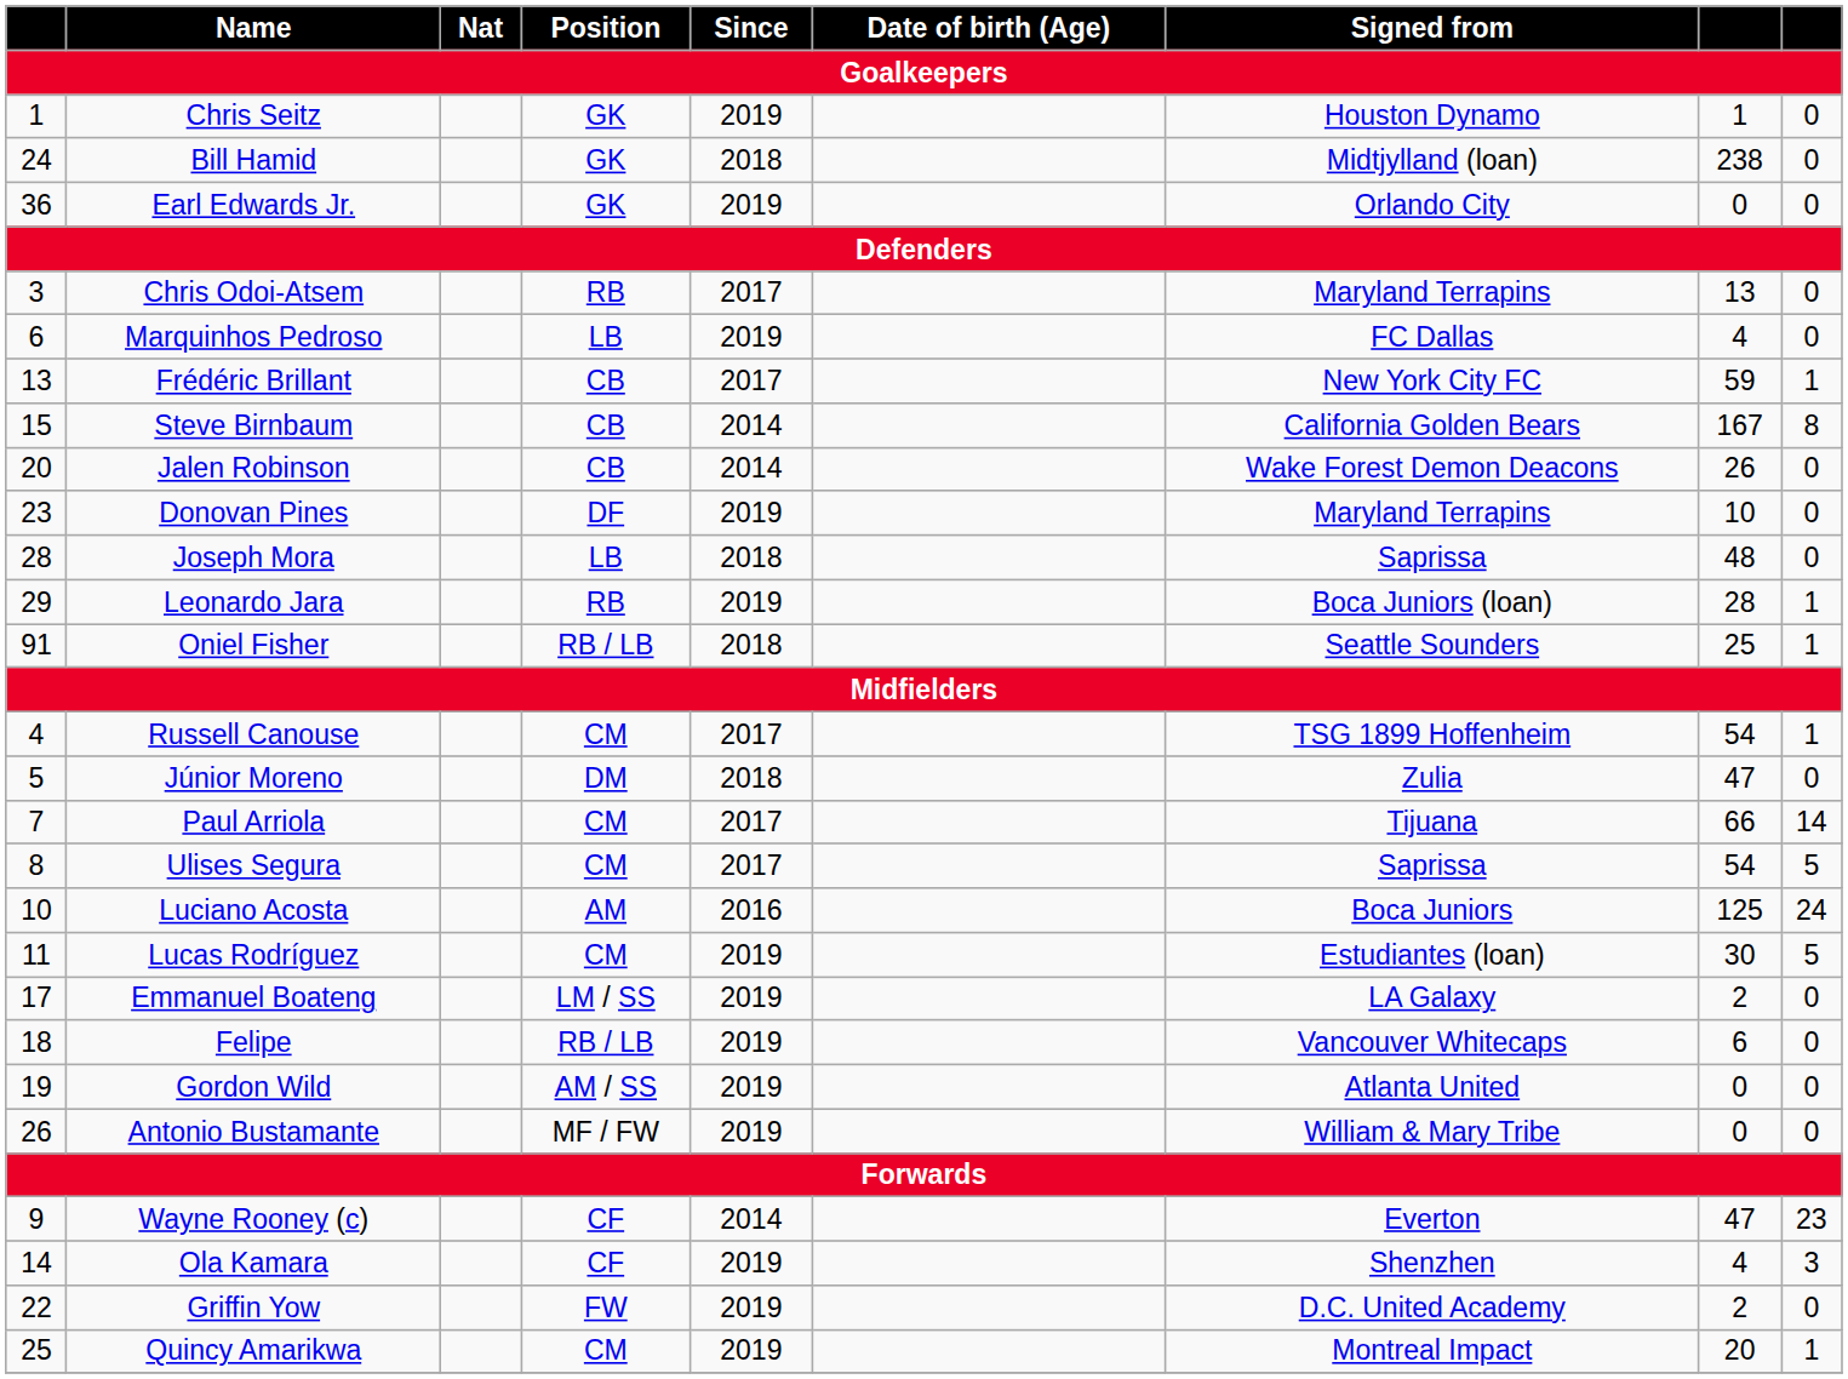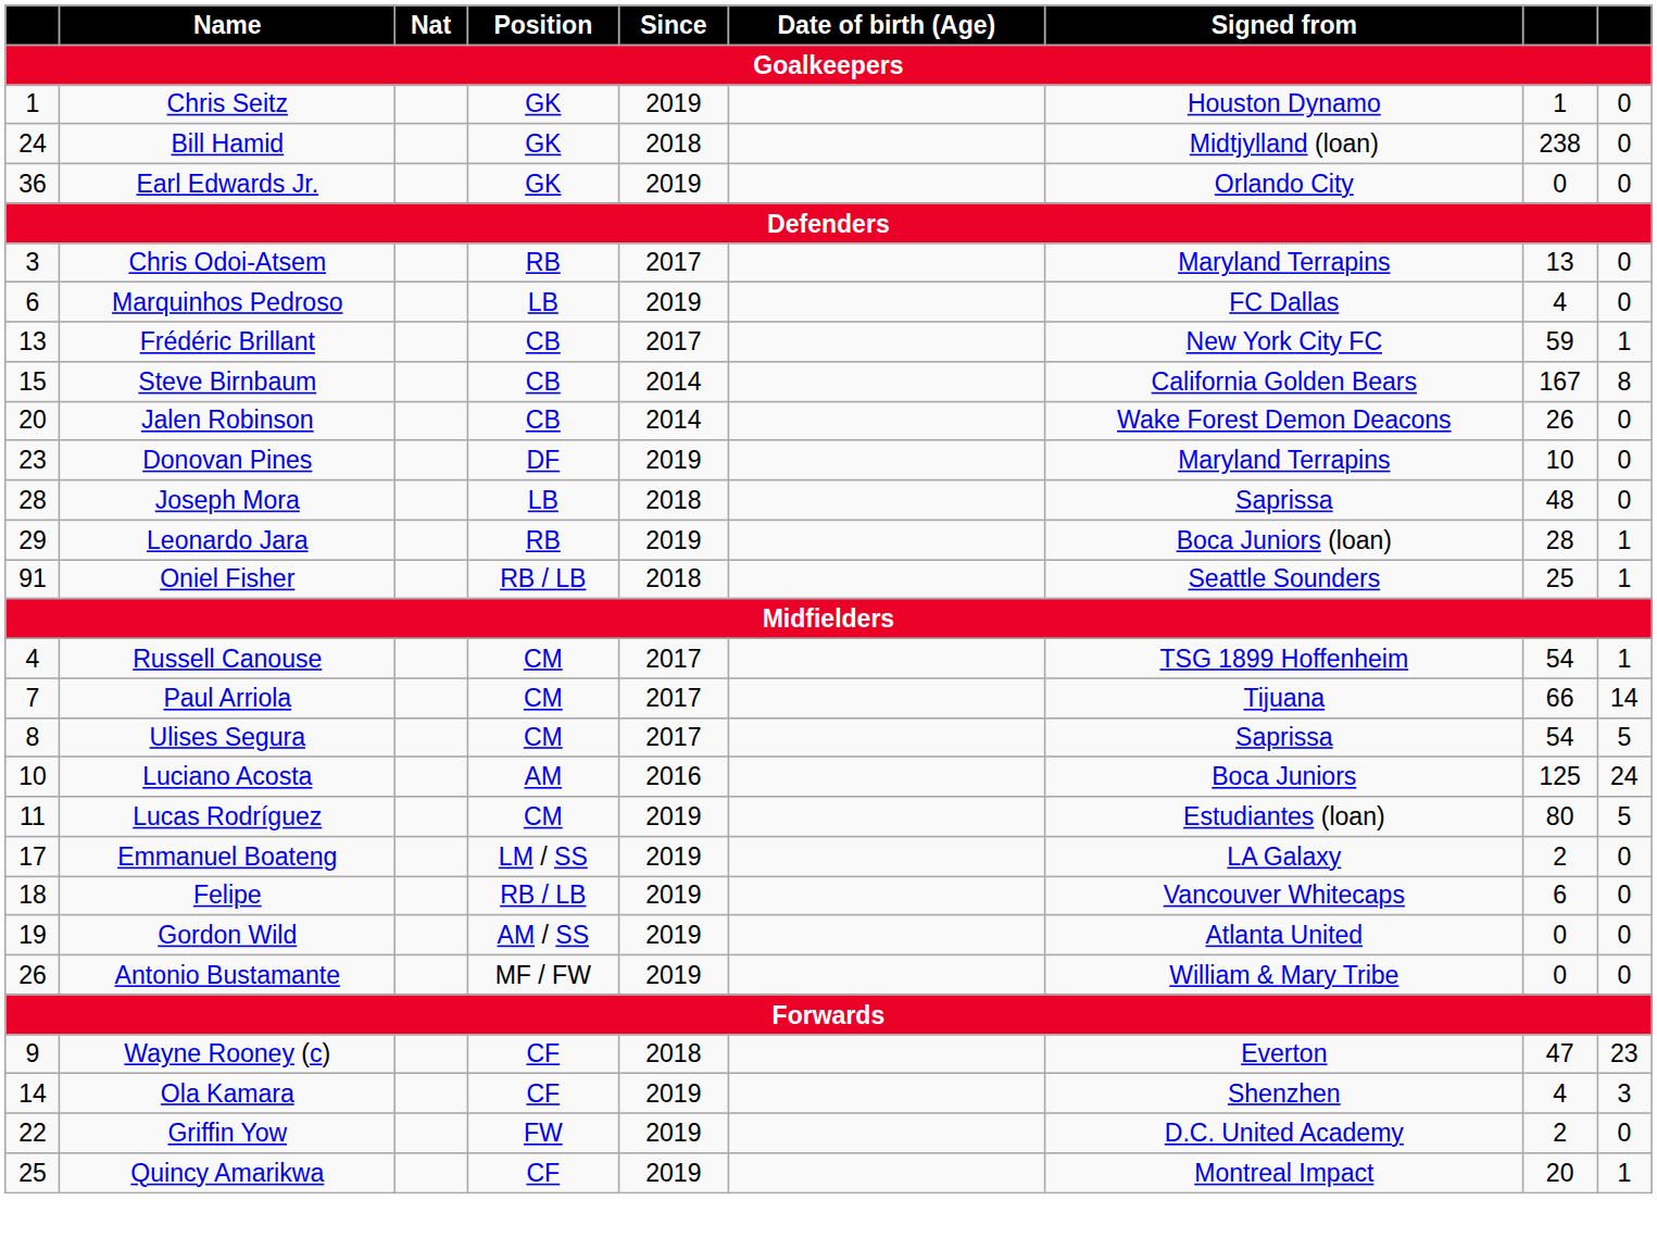 <table class="wikitable" style="text-align:center; font-size:90%; width:75%;">
 <tr>
 <th style="background:#000000; color:white; text-align:center;"></th>
 <th style="background:#000000; color:white; text-align:center;">Name</th>
 <th style="background:#000000; color:white; text-align:center;">Nat</th>
 <th style="background:#000000; color:white; text-align:center;">Position</th>
 <th style="background:#000000; color:white; text-align:center;">Since</th>
 <th style="background:#000000; color:white; text-align:center;">Date of birth (Age)</th>
 <th style="background:#000000; color:white; text-align:center;">Signed from</th>
 <th style="background:#000000; color:white; text-align:center;"></th>
 <th style="background:#000000; color:white; text-align:center;"></th>
 </tr>
 <tr>
 <th colspan="9" style="background:#EB0027; color:white; text-align:center;">Goalkeepers</th>
 </tr>
 <tr>
 <td>1</td>
 <td><a href='#'>Chris Seitz</a></td>
 <td></td>
 <td><a href='#'>GK</a></td>
 <td>2019</td>
 <td></td>
 <td> <a href='#'>Houston Dynamo</a></td>
 <td>1</td>
 <td>0</td>
 </tr>
 <tr>
 <td>24</td>
 <td><a href='#'>Bill Hamid</a></td>
 <td></td>
 <td><a href='#'>GK</a></td>
 <td>2018</td>
 <td></td>
 <td> <a href='#'>Midtjylland</a> (loan)</td>
 <td>238</td>
 <td>0</td>
 </tr>
 <tr>
 <td>36</td>
 <td><a href='#'>Earl Edwards Jr.</a></td>
 <td></td>
 <td><a href='#'>GK</a></td>
 <td>2019</td>
 <td></td>
 <td> <a href='#'>Orlando City</a></td>
 <td>0</td>
 <td>0</td>
 </tr>
 <tr>
 <th colspan="9" style="background:#EB0027; color:white; text-align:center;">Defenders</th>
 </tr>
 <tr>
 <td>3</td>
 <td><a href='#'>Chris Odoi-Atsem</a></td>
 <td></td>
 <td><a href='#'>RB</a></td>
 <td>2017</td>
 <td></td>
 <td> <a href='#'>Maryland Terrapins</a></td>
 <td>13</td>
 <td>0</td>
 </tr>
 <tr>
 <td>6</td>
 <td><a href='#'>Marquinhos Pedroso</a></td>
 <td></td>
 <td><a href='#'>LB</a></td>
 <td>2019</td>
 <td></td>
 <td> <a href='#'>FC Dallas</a></td>
 <td>4</td>
 <td>0</td>
 </tr>
 <tr>
 <td>13</td>
 <td><a href='#'>Frédéric Brillant</a></td>
 <td></td>
 <td><a href='#'>CB</a></td>
 <td>2017</td>
 <td></td>
 <td> <a href='#'>New York City FC</a></td>
 <td>59</td>
 <td>1</td>
 </tr>
 <tr>
 <td>15</td>
 <td><a href='#'>Steve Birnbaum</a></td>
 <td></td>
 <td><a href='#'>CB</a></td>
 <td>2014</td>
 <td></td>
 <td> <a href='#'>California Golden Bears</a></td>
 <td>167</td>
 <td>8</td>
 </tr>
 <tr>
 <td>20</td>
 <td><a href='#'>Jalen Robinson</a></td>
 <td></td>
 <td><a href='#'>CB</a></td>
 <td>2014</td>
 <td></td>
 <td> <a href='#'>Wake Forest Demon Deacons</a></td>
 <td>26</td>
 <td>0</td>
 </tr>
 <tr>
 <td>23</td>
 <td><a href='#'>Donovan Pines</a></td>
 <td></td>
 <td><a href='#'>DF</a></td>
 <td>2019</td>
 <td></td>
 <td> <a href='#'>Maryland Terrapins</a></td>
 <td>10</td>
 <td>0</td>
 </tr>
 <tr>
 <td>28</td>
 <td><a href='#'>Joseph Mora</a></td>
 <td></td>
 <td><a href='#'>LB</a></td>
 <td>2018</td>
 <td></td>
 <td> <a href='#'>Saprissa</a></td>
 <td>48</td>
 <td>0</td>
 </tr>
 <tr>
 <td>29</td>
 <td><a href='#'>Leonardo Jara</a></td>
 <td></td>
 <td><a href='#'>RB</a></td>
 <td>2019</td>
 <td></td>
 <td> <a href='#'>Boca Juniors</a> (loan)</td>
 <td>28</td>
 <td>1</td>
 </tr>
 <tr>
 <td>91</td>
 <td><a href='#'>Oniel Fisher</a></td>
 <td></td>
 <td><a href='#'>RB / LB</a></td>
 <td>2018</td>
 <td></td>
 <td> <a href='#'>Seattle Sounders</a></td>
 <td>25</td>
 <td>1</td>
 </tr>
 <tr>
 <th colspan="9" style="background:#EB0027; color:white; text-align:center;">Midfielders</th>
 </tr>
 <tr>
 <td>4</td>
 <td><a href='#'>Russell Canouse</a></td>
 <td></td>
 <td><a href='#'>CM</a></td>
 <td>2017</td>
 <td></td>
 <td> <a href='#'>TSG 1899 Hoffenheim</a></td>
 <td>54</td>
 <td>1</td>
 </tr>
 <tr>
-<td>5</td>
-<td><a href='#'>Júnior Moreno</a></td>
-<td></td>
-<td><a href='#'>DM</a></td>
-<td>2018</td>
-<td></td>
-<td> <a href='#'>Zulia</a></td>
-<td>47</td>
-<td>0</td>
-</tr>
-<tr>
 <td>7</td>
 <td><a href='#'>Paul Arriola</a></td>
 <td></td>
 <td><a href='#'>CM</a></td>
 <td>2017</td>
 <td></td>
 <td> <a href='#'>Tijuana</a></td>
 <td>66</td>
 <td>14</td>
 </tr>
 <tr>
 <td>8</td>
 <td><a href='#'>Ulises Segura</a></td>
 <td></td>
 <td><a href='#'>CM</a></td>
 <td>2017</td>
 <td></td>
 <td> <a href='#'>Saprissa</a></td>
 <td>54</td>
 <td>5</td>
 </tr>
 <tr>
 <td>10</td>
 <td><a href='#'>Luciano Acosta</a></td>
 <td></td>
 <td><a href='#'>AM</a></td>
 <td>2016</td>
 <td></td>
 <td> <a href='#'>Boca Juniors</a></td>
 <td>125</td>
 <td>24</td>
 </tr>
 <tr>
 <td>11</td>
 <td><a href='#'>Lucas Rodríguez</a></td>
 <td></td>
 <td><a href='#'>CM</a></td>
 <td>2019</td>
 <td></td>
 <td> <a href='#'>Estudiantes</a> (loan)</td>
-<td>30</td>
+<td>80</td>
 <td>5</td>
 </tr>
 <tr>
 <td>17</td>
 <td><a href='#'>Emmanuel Boateng</a></td>
 <td></td>
 <td><a href='#'>LM</a> / <a href='#'>SS</a></td>
 <td>2019</td>
 <td></td>
 <td> <a href='#'>LA Galaxy</a></td>
 <td>2</td>
 <td>0</td>
 </tr>
 <tr>
 <td>18</td>
 <td><a href='#'>Felipe</a></td>
 <td></td>
 <td><a href='#'>RB / LB</a></td>
 <td>2019</td>
 <td></td>
 <td> <a href='#'>Vancouver Whitecaps</a></td>
 <td>6</td>
 <td>0</td>
 </tr>
 <tr>
 <td>19</td>
 <td><a href='#'>Gordon Wild</a></td>
 <td></td>
 <td><a href='#'>AM</a> / <a href='#'>SS</a></td>
 <td>2019</td>
 <td></td>
 <td> <a href='#'>Atlanta United</a></td>
 <td>0</td>
 <td>0</td>
 </tr>
 <tr>
 <td>26</td>
 <td><a href='#'>Antonio Bustamante</a></td>
 <td></td>
 <td>MF / FW</td>
 <td>2019</td>
 <td></td>
 <td> <a href='#'>William & Mary Tribe</a></td>
 <td>0</td>
 <td>0</td>
 </tr>
 <tr>
 <th colspan="9" style="background:#EB0027; color:white; text-align:center;">Forwards</th>
 </tr>
 <tr>
 <td>9</td>
 <td><a href='#'>Wayne Rooney</a> (<a href='#'>c</a>)</td>
 <td></td>
 <td><a href='#'>CF</a></td>
-<td>2014</td>
+<td>2018</td>
 <td></td>
 <td> <a href='#'>Everton</a></td>
 <td>47</td>
 <td>23</td>
 </tr>
 <tr>
 <td>14</td>
 <td><a href='#'>Ola Kamara</a></td>
 <td></td>
 <td><a href='#'>CF</a></td>
 <td>2019</td>
 <td></td>
 <td> <a href='#'>Shenzhen</a></td>
 <td>4</td>
 <td>3</td>
 </tr>
 <tr>
 <td>22</td>
 <td><a href='#'>Griffin Yow</a></td>
 <td></td>
 <td><a href='#'>FW</a></td>
 <td>2019</td>
 <td></td>
 <td> <a href='#'>D.C. United Academy</a></td>
 <td>2</td>
 <td>0</td>
 </tr>
 <tr>
 <td>25</td>
 <td><a href='#'>Quincy Amarikwa</a></td>
 <td></td>
-<td><a href='#'>CM</a></td>
+<td><a href='#'>CF</a></td>
 <td>2019</td>
 <td></td>
 <td> <a href='#'>Montreal Impact</a></td>
 <td>20</td>
 <td>1</td>
 </tr>
 <tr>
 </tr>
 </table>
